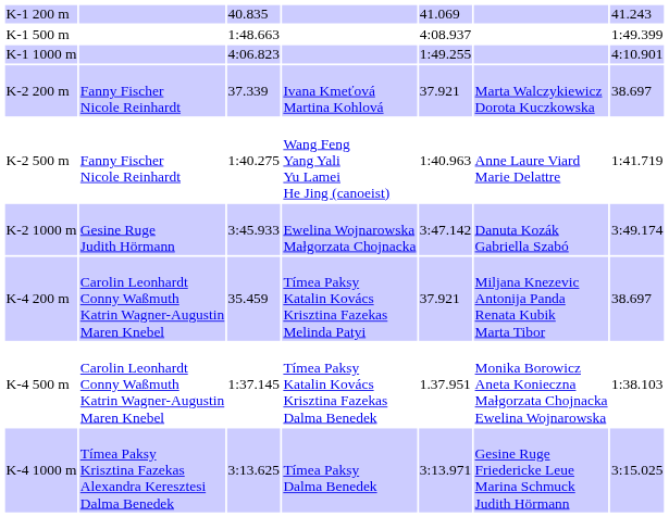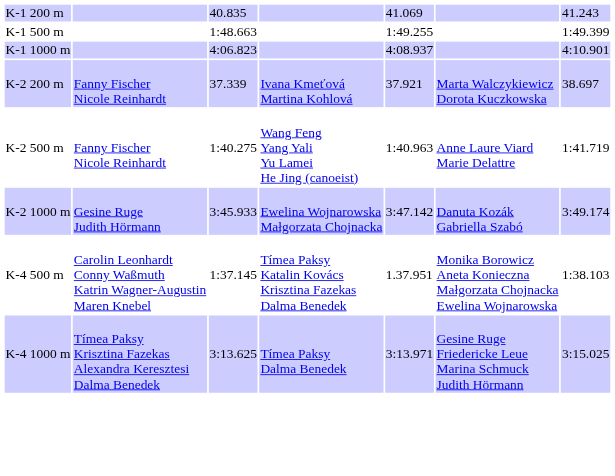 <table>
 <tr bgcolor=ccccff>
 <td>K-1 200 m</td>
 <td></td>
 <td>40.835</td>
 <td></td>
 <td>41.069</td>
 <td></td>
 <td>41.243</td>
 </tr>
 <tr>
 <td>K-1 500 m</td>
 <td></td>
 <td>1:48.663</td>
 <td></td>
-<td>4:08.937</td>
+<td>1:49.255</td>
 <td></td>
 <td>1:49.399</td>
 </tr>
 <tr bgcolor=ccccff>
 <td>K-1 1000 m</td>
 <td></td>
 <td>4:06.823</td>
 <td></td>
-<td>1:49.255</td>
+<td>4:08.937</td>
 <td></td>
 <td>4:10.901</td>
 </tr>
 <tr bgcolor=ccccff>
 <td>K-2 200 m</td>
 <td><br><a href='#'>Fanny Fischer</a><br><a href='#'>Nicole Reinhardt</a></td>
 <td>37.339</td>
 <td><br><a href='#'>Ivana Kmeťová</a><br><a href='#'>Martina Kohlová</a></td>
 <td>37.921</td>
 <td><br><a href='#'>Marta Walczykiewicz</a><br><a href='#'>Dorota Kuczkowska</a></td>
 <td>38.697</td>
 </tr>
 <tr>
 <td>K-2 500 m</td>
 <td><br><a href='#'>Fanny Fischer</a><br><a href='#'>Nicole Reinhardt</a></td>
 <td>1:40.275</td>
 <td><br><a href='#'>Wang Feng</a><br><a href='#'>Yang Yali</a><br><a href='#'>Yu Lamei</a><br><a href='#'>He Jing (canoeist)</a></td>
 <td>1:40.963</td>
 <td><br><a href='#'>Anne Laure Viard</a><br><a href='#'>Marie Delattre</a></td>
 <td>1:41.719</td>
 </tr>
 <tr bgcolor=ccccff>
 <td>K-2 1000 m</td>
 <td><br><a href='#'>Gesine Ruge</a><br><a href='#'>Judith Hörmann</a></td>
 <td>3:45.933</td>
 <td><br><a href='#'>Ewelina Wojnarowska</a><br><a href='#'>Małgorzata Chojnacka</a></td>
 <td>3:47.142</td>
 <td><br><a href='#'>Danuta Kozák</a><br><a href='#'>Gabriella Szabó</a></td>
 <td>3:49.174</td>
 </tr>
-<tr bgcolor=ccccff>
-<td>K-4 200 m</td>
-<td><br><a href='#'>Carolin Leonhardt</a><br><a href='#'>Conny Waßmuth</a><br><a href='#'>Katrin Wagner-Augustin</a><br><a href='#'>Maren Knebel</a></td>
-<td>35.459</td>
-<td><br><a href='#'>Tímea Paksy</a><br><a href='#'>Katalin Kovács</a><br><a href='#'>Krisztina Fazekas</a><br><a href='#'>Melinda Patyi</a></td>
-<td>37.921</td>
-<td><br><a href='#'>Miljana Knezevic</a><br><a href='#'>Antonija Panda</a><br><a href='#'>Renata Kubik</a><br><a href='#'>Marta Tibor</a></td>
-<td>38.697</td>
-</tr>
 <tr>
 <td>K-4 500 m</td>
 <td><br><a href='#'>Carolin Leonhardt</a><br><a href='#'>Conny Waßmuth</a><br><a href='#'>Katrin Wagner-Augustin</a><br><a href='#'>Maren Knebel</a></td>
 <td>1:37.145</td>
 <td><br><a href='#'>Tímea Paksy</a><br><a href='#'>Katalin Kovács</a><br><a href='#'>Krisztina Fazekas</a><br><a href='#'>Dalma Benedek</a></td>
 <td>1.37.951</td>
 <td><br><a href='#'>Monika Borowicz</a><br><a href='#'>Aneta Konieczna</a><br><a href='#'>Małgorzata Chojnacka</a><br><a href='#'>Ewelina Wojnarowska</a></td>
 <td>1:38.103</td>
 </tr>
 <tr bgcolor=ccccff>
 <td>K-4 1000 m</td>
 <td><br><a href='#'>Tímea Paksy</a><br><a href='#'>Krisztina Fazekas</a><br><a href='#'>Alexandra Keresztesi</a><br><a href='#'>Dalma Benedek</a></td>
 <td>3:13.625</td>
 <td><br><a href='#'>Tímea Paksy</a><br><a href='#'>Dalma Benedek</a></td>
 <td>3:13.971</td>
 <td><br><a href='#'>Gesine Ruge</a><br><a href='#'>Friedericke Leue</a><br><a href='#'>Marina Schmuck</a><br><a href='#'>Judith Hörmann</a></td>
 <td>3:15.025</td>
 </tr>
 </table>
